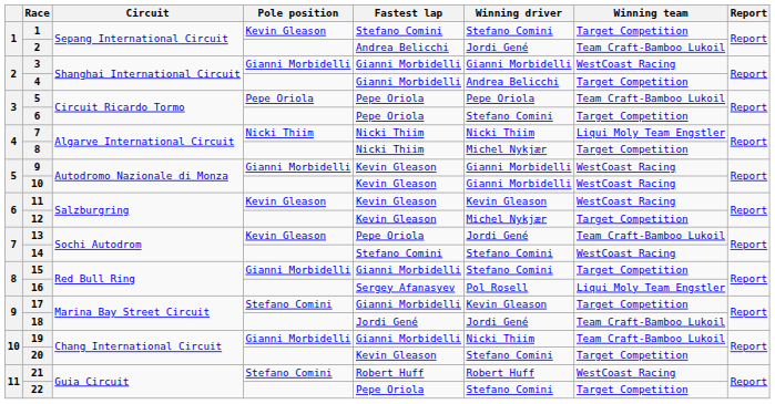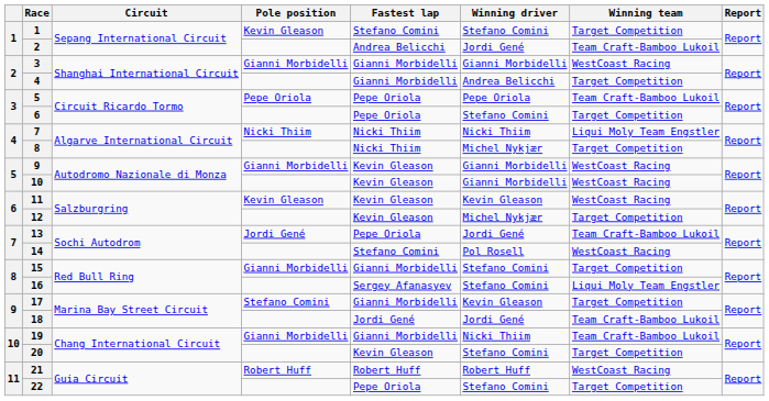 <table class="wikitable" style="font-size: 85%">
 <tr>
 <th></th>
 <th>Race</th>
 <th>Circuit</th>
 <th>Pole position</th>
 <th>Fastest lap</th>
 <th>Winning driver</th>
 <th>Winning team</th>
 <th>Report</th>
 </tr>
 <tr>
 <th rowspan=2>1</th>
 <th>1</th>
 <td rowspan=2> <a href='#'>Sepang International Circuit</a></td>
 <td> <a href='#'>Kevin Gleason</a></td>
 <td> <a href='#'>Stefano Comini</a></td>
 <td> <a href='#'>Stefano Comini</a></td>
 <td> <a href='#'>Target Competition</a></td>
 <td rowspan=2><a href='#'>Report</a></td>
 </tr>
 <tr>
 <th>2</th>
 <td></td>
 <td> <a href='#'>Andrea Belicchi</a></td>
 <td> <a href='#'>Jordi Gené</a></td>
 <td> <a href='#'>Team Craft-Bamboo Lukoil</a></td>
 </tr>
 <tr>
 <th rowspan=2>2</th>
 <th>3</th>
 <td rowspan=2> <a href='#'>Shanghai International Circuit</a></td>
 <td> <a href='#'>Gianni Morbidelli</a></td>
 <td> <a href='#'>Gianni Morbidelli</a></td>
 <td> <a href='#'>Gianni Morbidelli</a></td>
 <td> <a href='#'>WestCoast Racing</a></td>
 <td rowspan=2><a href='#'>Report</a></td>
 </tr>
 <tr>
 <th>4</th>
 <td></td>
 <td> <a href='#'>Gianni Morbidelli</a></td>
 <td> <a href='#'>Andrea Belicchi</a></td>
 <td> <a href='#'>Target Competition</a></td>
 </tr>
 <tr>
 <th rowspan=2>3</th>
 <th>5</th>
 <td rowspan=2> <a href='#'>Circuit Ricardo Tormo</a></td>
 <td> <a href='#'>Pepe Oriola</a></td>
 <td> <a href='#'>Pepe Oriola</a></td>
 <td> <a href='#'>Pepe Oriola</a></td>
 <td> <a href='#'>Team Craft-Bamboo Lukoil</a></td>
 <td rowspan=2><a href='#'>Report</a></td>
 </tr>
 <tr>
 <th>6</th>
 <td></td>
 <td> <a href='#'>Pepe Oriola</a></td>
 <td> <a href='#'>Stefano Comini</a></td>
 <td> <a href='#'>Target Competition</a></td>
 </tr>
 <tr>
 <th rowspan=2>4</th>
 <th>7</th>
 <td rowspan=2> <a href='#'>Algarve International Circuit</a></td>
 <td> <a href='#'>Nicki Thiim</a></td>
 <td> <a href='#'>Nicki Thiim</a></td>
 <td> <a href='#'>Nicki Thiim</a></td>
 <td> <a href='#'>Liqui Moly Team Engstler</a></td>
 <td rowspan=2><a href='#'>Report</a></td>
 </tr>
 <tr>
 <th>8</th>
 <td></td>
 <td> <a href='#'>Nicki Thiim</a></td>
 <td> <a href='#'>Michel Nykjær</a></td>
 <td> <a href='#'>Target Competition</a></td>
 </tr>
 <tr>
 <th rowspan=2>5</th>
 <th>9</th>
 <td rowspan=2> <a href='#'>Autodromo Nazionale di Monza</a></td>
 <td> <a href='#'>Gianni Morbidelli</a></td>
 <td> <a href='#'>Kevin Gleason</a></td>
 <td> <a href='#'>Gianni Morbidelli</a></td>
 <td> <a href='#'>WestCoast Racing</a></td>
 <td rowspan=2><a href='#'>Report</a></td>
 </tr>
 <tr>
 <th>10</th>
 <td></td>
 <td> <a href='#'>Kevin Gleason</a></td>
 <td> <a href='#'>Gianni Morbidelli</a></td>
 <td> <a href='#'>WestCoast Racing</a></td>
 </tr>
 <tr>
 <th rowspan=2>6</th>
 <th>11</th>
 <td rowspan=2> <a href='#'>Salzburgring</a></td>
 <td> <a href='#'>Kevin Gleason</a></td>
 <td> <a href='#'>Kevin Gleason</a></td>
 <td> <a href='#'>Kevin Gleason</a></td>
 <td> <a href='#'>WestCoast Racing</a></td>
 <td rowspan=2><a href='#'>Report</a></td>
 </tr>
 <tr>
 <th>12</th>
 <td></td>
 <td> <a href='#'>Kevin Gleason</a></td>
 <td> <a href='#'>Michel Nykjær</a></td>
 <td> <a href='#'>Target Competition</a></td>
 </tr>
 <tr>
 <th rowspan=2>7</th>
 <th>13</th>
 <td rowspan=2> <a href='#'>Sochi Autodrom</a></td>
-<td> <a href='#'>Kevin Gleason</a></td>
+<td> <a href='#'>Jordi Gené</a></td>
 <td> <a href='#'>Pepe Oriola</a></td>
 <td> <a href='#'>Jordi Gené</a></td>
 <td> <a href='#'>Team Craft-Bamboo Lukoil</a></td>
 <td rowspan=2><a href='#'>Report</a></td>
 </tr>
 <tr>
 <th>14</th>
 <td></td>
 <td> <a href='#'>Stefano Comini</a></td>
-<td> <a href='#'>Stefano Comini</a></td>
+<td> <a href='#'>Pol Rosell</a></td>
 <td> <a href='#'>WestCoast Racing</a></td>
 </tr>
 <tr>
 <th rowspan=2>8</th>
 <th>15</th>
 <td rowspan=2> <a href='#'>Red Bull Ring</a></td>
 <td> <a href='#'>Gianni Morbidelli</a></td>
 <td> <a href='#'>Gianni Morbidelli</a></td>
 <td> <a href='#'>Stefano Comini</a></td>
 <td> <a href='#'>Target Competition</a></td>
 <td rowspan=2><a href='#'>Report</a></td>
 </tr>
 <tr>
 <th>16</th>
 <td></td>
 <td> <a href='#'>Sergey Afanasyev</a></td>
-<td> <a href='#'>Pol Rosell</a></td>
+<td> <a href='#'>Stefano Comini</a></td>
 <td> <a href='#'>Liqui Moly Team Engstler</a></td>
 </tr>
 <tr>
 <th rowspan=2>9</th>
 <th>17</th>
 <td rowspan=2> <a href='#'>Marina Bay Street Circuit</a></td>
 <td> <a href='#'>Stefano Comini</a></td>
 <td> <a href='#'>Gianni Morbidelli</a></td>
 <td> <a href='#'>Kevin Gleason</a></td>
 <td> <a href='#'>Target Competition</a></td>
 <td rowspan=2><a href='#'>Report</a></td>
 </tr>
 <tr>
 <th>18</th>
 <td></td>
 <td> <a href='#'>Jordi Gené</a></td>
 <td> <a href='#'>Jordi Gené</a></td>
 <td> <a href='#'>Team Craft-Bamboo Lukoil</a></td>
 </tr>
 <tr>
 <th rowspan=2>10</th>
 <th>19</th>
 <td rowspan=2> <a href='#'>Chang International Circuit</a></td>
 <td> <a href='#'>Gianni Morbidelli</a></td>
 <td> <a href='#'>Gianni Morbidelli</a></td>
 <td> <a href='#'>Nicki Thiim</a></td>
 <td> <a href='#'>Team Craft-Bamboo Lukoil</a></td>
 <td rowspan=2><a href='#'>Report</a></td>
 </tr>
 <tr>
 <th>20</th>
 <td></td>
 <td> <a href='#'>Kevin Gleason</a></td>
 <td> <a href='#'>Stefano Comini</a></td>
 <td> <a href='#'>Target Competition</a></td>
 </tr>
 <tr>
 <th rowspan=2>11</th>
 <th>21</th>
 <td rowspan=2> <a href='#'>Guia Circuit</a></td>
-<td> <a href='#'>Stefano Comini</a></td>
+<td> <a href='#'>Robert Huff</a></td>
 <td> <a href='#'>Robert Huff</a></td>
 <td> <a href='#'>Robert Huff</a></td>
 <td> <a href='#'>WestCoast Racing</a></td>
 <td rowspan=2><a href='#'>Report</a></td>
 </tr>
 <tr>
 <th>22</th>
 <td></td>
 <td> <a href='#'>Pepe Oriola</a></td>
 <td> <a href='#'>Stefano Comini</a></td>
 <td> <a href='#'>Target Competition</a></td>
 </tr>
 </table>
